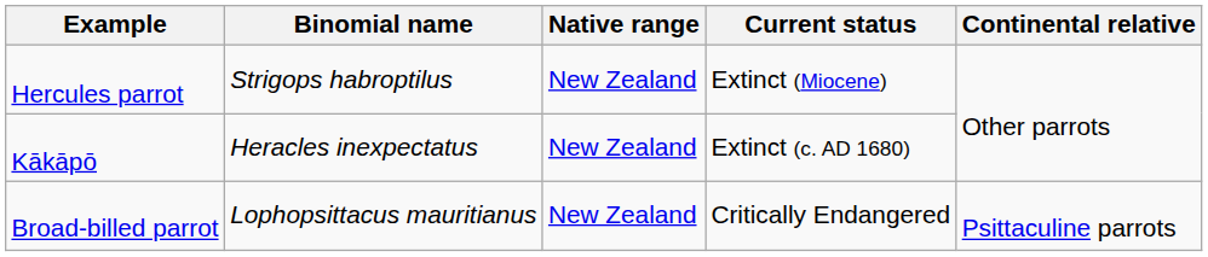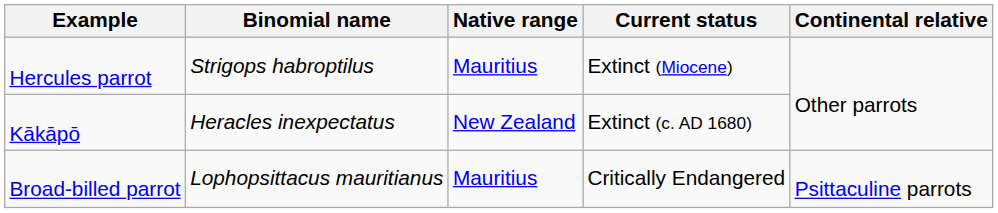 <table class=wikitable>
 <tr>
 <th>Example</th>
 <th>Binomial name</th>
 <th>Native range</th>
 <th>Current status</th>
 <th>Continental relative</th>
 </tr>
 <tr>
 <td><br><a href='#'>Hercules parrot</a></td>
 <td><em>Strigops habroptilus</em></td>
-<td><a href='#'>New Zealand</a></td>
+<td><a href='#'>Mauritius</a></td>
 <td>Extinct <small>(<a href='#'>Miocene</a>)</small></td>
 <td rowspan=2><br>Other parrots</td>
 </tr>
 <tr>
 <td><br><a href='#'>Kākāpō</a></td>
 <td><em>Heracles inexpectatus</em></td>
 <td><a href='#'>New Zealand</a></td>
 <td>Extinct <small>(c. AD 1680)</small></td>
 </tr>
 <tr>
 <td><br><a href='#'>Broad-billed parrot</a></td>
 <td><em>Lophopsittacus mauritianus</em></td>
-<td><a href='#'>New Zealand</a></td>
+<td><a href='#'>Mauritius</a></td>
 <td>Critically Endangered</td>
 <td><br><a href='#'>Psittaculine</a> parrots</td>
 </tr>
 </table>
